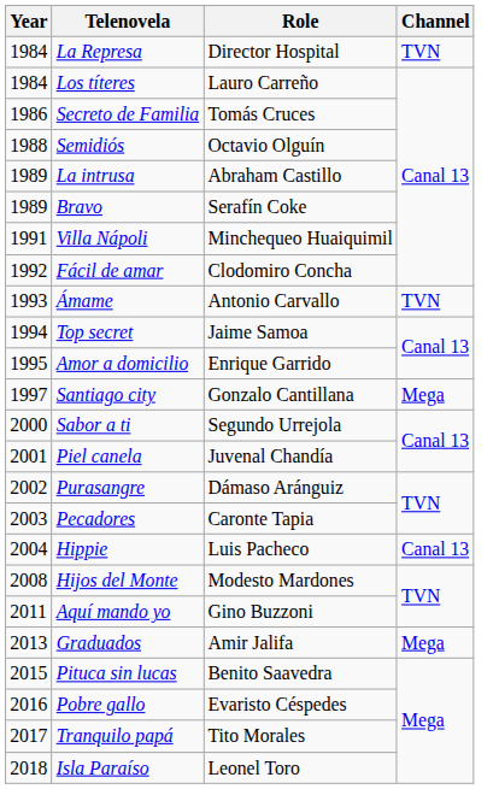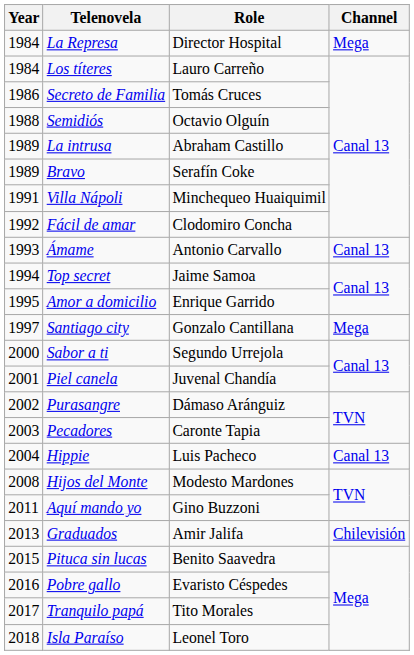 <table class="wikitable" style="font-size:95%;">
 <tr>
 <th>Year</th>
 <th>Telenovela</th>
 <th>Role</th>
 <th>Channel</th>
 </tr>
 <tr>
 <td>1984</td>
 <td><em><a href='#'>La Represa</a></em></td>
 <td>Director Hospital</td>
-<td><a href='#'>TVN</a></td>
+<td><a href='#'>Mega</a></td>
 </tr>
 <tr>
 <td>1984</td>
 <td><em><a href='#'>Los títeres</a></em></td>
 <td>Lauro Carreño</td>
 <td rowspan="7"><a href='#'>Canal 13</a></td>
 </tr>
 <tr>
 <td>1986</td>
 <td><em><a href='#'>Secreto de Familia</a></em></td>
 <td>Tomás Cruces</td>
 </tr>
 <tr>
 <td>1988</td>
 <td><em><a href='#'>Semidiós</a></em></td>
 <td>Octavio Olguín</td>
 </tr>
 <tr>
 <td>1989</td>
 <td><em><a href='#'>La intrusa</a></em></td>
 <td>Abraham Castillo</td>
 </tr>
 <tr>
 <td>1989</td>
 <td><em><a href='#'>Bravo</a></em></td>
 <td>Serafín Coke</td>
 </tr>
 <tr>
 <td>1991</td>
 <td><em><a href='#'>Villa Nápoli</a></em></td>
 <td>Minchequeo Huaiquimil</td>
 </tr>
 <tr>
 <td>1992</td>
 <td><em><a href='#'>Fácil de amar</a></em></td>
 <td>Clodomiro Concha</td>
 </tr>
 <tr>
 <td>1993</td>
 <td><em><a href='#'>Ámame</a></em></td>
 <td>Antonio Carvallo</td>
-<td><a href='#'>TVN</a></td>
+<td><a href='#'>Canal 13</a></td>
 </tr>
 <tr>
 <td>1994</td>
 <td><em><a href='#'>Top secret</a></em></td>
 <td>Jaime Samoa</td>
 <td rowspan="2"><a href='#'>Canal 13</a></td>
 </tr>
 <tr>
 <td>1995</td>
 <td><em><a href='#'>Amor a domicilio</a></em></td>
 <td>Enrique Garrido</td>
 </tr>
 <tr>
 <td>1997</td>
 <td><em><a href='#'>Santiago city</a></em></td>
 <td>Gonzalo Cantillana</td>
 <td><a href='#'>Mega</a></td>
 </tr>
 <tr>
 <td>2000</td>
 <td><em><a href='#'>Sabor a ti</a></em></td>
 <td>Segundo Urrejola</td>
 <td rowspan="2"><a href='#'>Canal 13</a></td>
 </tr>
 <tr>
 <td>2001</td>
 <td><em><a href='#'>Piel canela</a></em></td>
 <td>Juvenal Chandía</td>
 </tr>
 <tr>
 <td>2002</td>
 <td><em><a href='#'>Purasangre</a></em></td>
 <td>Dámaso Aránguiz</td>
 <td rowspan="2"><a href='#'>TVN</a></td>
 </tr>
 <tr>
 <td>2003</td>
 <td><em><a href='#'>Pecadores</a></em></td>
 <td>Caronte Tapia</td>
 </tr>
 <tr>
 <td>2004</td>
 <td><em><a href='#'>Hippie</a></em></td>
 <td>Luis Pacheco</td>
 <td><a href='#'>Canal 13</a></td>
 </tr>
 <tr>
 <td>2008</td>
 <td><em><a href='#'>Hijos del Monte</a></em></td>
 <td>Modesto Mardones</td>
 <td rowspan="2"><a href='#'>TVN</a></td>
 </tr>
 <tr>
 <td>2011</td>
 <td><em><a href='#'>Aquí mando yo</a></em></td>
 <td>Gino Buzzoni</td>
 </tr>
 <tr>
 <td>2013</td>
 <td><em><a href='#'>Graduados</a></em></td>
 <td>Amir Jalifa</td>
-<td><a href='#'>Mega</a></td>
+<td><a href='#'>Chilevisión</a></td>
 </tr>
 <tr>
 <td>2015</td>
 <td><em><a href='#'>Pituca sin lucas</a></em></td>
 <td>Benito Saavedra</td>
 <td rowspan="4"><a href='#'>Mega</a></td>
 </tr>
 <tr>
 <td>2016</td>
 <td><em><a href='#'>Pobre gallo</a></em></td>
 <td>Evaristo Céspedes</td>
 </tr>
 <tr>
 <td>2017</td>
 <td><em><a href='#'>Tranquilo papá</a></em></td>
 <td>Tito Morales</td>
 </tr>
 <tr>
 <td>2018</td>
 <td><em><a href='#'>Isla Paraíso</a></em></td>
 <td>Leonel Toro</td>
 </tr>
 </table>
